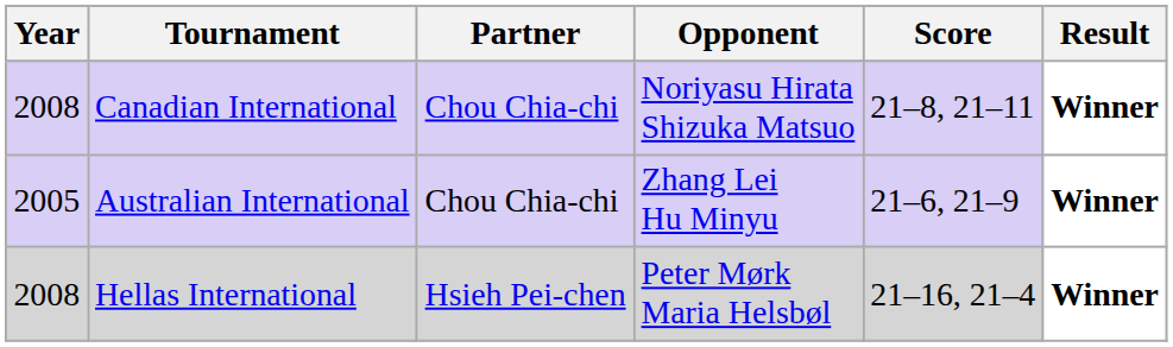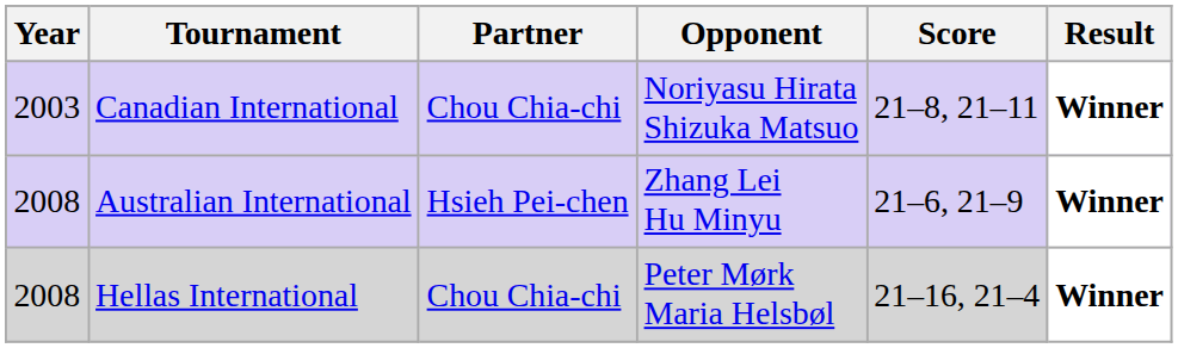 <table class="sortable wikitable" style="font-size: 90%;">
 <tr>
 <th>Year</th>
 <th>Tournament</th>
 <th>Partner</th>
 <th>Opponent</th>
 <th>Score</th>
 <th>Result</th>
 </tr>
 <tr style="background:#D8CEF6">
-<td align="center">2008</td>
+<td align="center">2003</td>
 <td align="left"><a href='#'>Canadian International</a></td>
 <td align="left"> <a href='#'>Chou Chia-chi</a></td>
 <td align="left"> <a href='#'>Noriyasu Hirata</a><br> <a href='#'>Shizuka Matsuo</a></td>
 <td align="left">21–8, 21–11</td>
 <td style="text-align:left; background:white"> <strong>Winner</strong></td>
 </tr>
 <tr style="background:#D8CEF6">
-<td align="center">2005</td>
+<td align="center">2008</td>
 <td align="left"><a href='#'>Australian International</a></td>
-<td align="left"> Chou Chia-chi</td>
+<td align="left"> <a href='#'>Hsieh Pei-chen</a></td>
 <td align="left"> <a href='#'>Zhang Lei</a><br> <a href='#'>Hu Minyu</a></td>
 <td align="left">21–6, 21–9</td>
 <td style="text-align:left; background:white"> <strong>Winner</strong></td>
 </tr>
 <tr style="background:#D5D5D5">
 <td align="center">2008</td>
 <td align="left"><a href='#'>Hellas International</a></td>
-<td align="left"> <a href='#'>Hsieh Pei-chen</a></td>
+<td align="left"> <a href='#'>Chou Chia-chi</a></td>
 <td align="left"> <a href='#'>Peter Mørk</a><br> <a href='#'>Maria Helsbøl</a></td>
 <td align="left">21–16, 21–4</td>
 <td style="text-align:left; background:white"> <strong>Winner</strong></td>
 </tr>
 </table>
